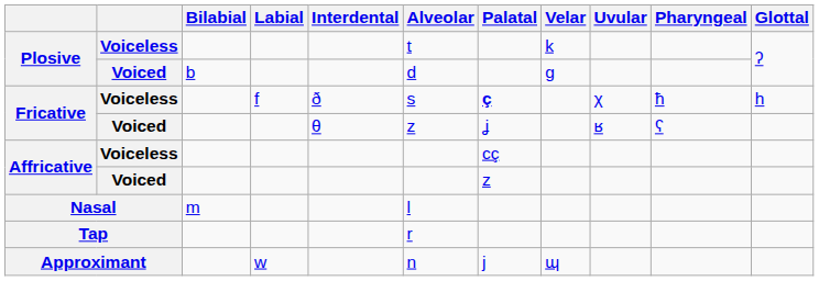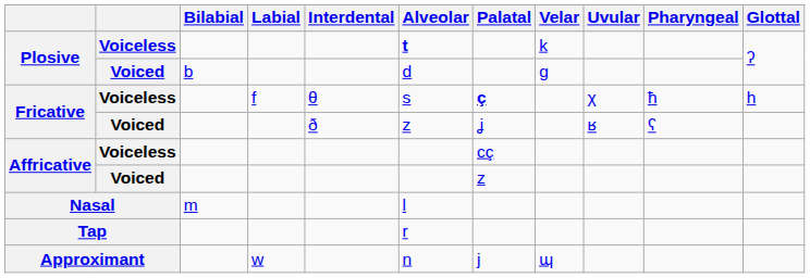 <table class="wikitable">
 <tr>
 <th></th>
 <th></th>
 <th><a href='#'>Bilabial</a></th>
 <th><a href='#'>Labial</a></th>
 <th><a href='#'>Interdental</a></th>
 <th><a href='#'>Alveolar</a></th>
 <th><a href='#'>Palatal</a></th>
 <th><a href='#'>Velar</a></th>
 <th><a href='#'>Uvular</a></th>
 <th><a href='#'>Pharyngeal</a></th>
 <th><a href='#'>Glottal</a></th>
 </tr>
 <tr>
 <th rowspan="2"><a href='#'>Plosive</a></th>
 <th><a href='#'>Voiceless</a></th>
 <td></td>
 <td></td>
 <td></td>
-<td><a href='#'>t</a></td>
+<td><strong><a href='#'>t</a></strong></td>
 <td></td>
 <td><a href='#'>k</a></td>
 <td></td>
 <td></td>
 <td rowspan="2"><a href='#'>ʔ</a></td>
 </tr>
 <tr>
 <th><a href='#'>Voiced</a></th>
 <td><a href='#'>b</a></td>
 <td></td>
 <td></td>
 <td><a href='#'>d</a></td>
 <td></td>
 <td><a href='#'>g</a></td>
 <td></td>
 <td></td>
 </tr>
 <tr>
 <th rowspan="2"><a href='#'>Fricative</a></th>
 <th>Voiceless</th>
 <td></td>
 <td><a href='#'>f</a></td>
-<td><a href='#'>ð</a></td>
+<td><a href='#'>θ</a></td>
 <td><a href='#'>s</a></td>
 <td><strong><a href='#'>ç</a></strong></td>
 <td></td>
 <td><a href='#'>χ</a></td>
 <td><a href='#'>ħ</a></td>
 <td><a href='#'>h</a></td>
 </tr>
 <tr>
 <th>Voiced</th>
 <td></td>
 <td></td>
-<td><a href='#'>θ</a></td>
+<td><a href='#'>ð</a></td>
 <td><a href='#'>z</a></td>
 <td><a href='#'>ʝ</a></td>
 <td></td>
 <td><a href='#'>ʁ</a></td>
 <td><a href='#'>ʕ</a></td>
 <td></td>
 </tr>
 <tr>
 <th rowspan="2"><a href='#'>Affricative</a></th>
 <th>Voiceless</th>
 <td></td>
 <td></td>
 <td></td>
 <td></td>
 <td><a href='#'>cç</a></td>
 <td></td>
 <td></td>
 <td></td>
 <td></td>
 </tr>
 <tr>
 <th>Voiced</th>
 <td></td>
 <td></td>
 <td></td>
 <td></td>
 <td><a href='#'>z</a></td>
 <td></td>
 <td></td>
 <td></td>
 <td></td>
 </tr>
 <tr>
 <th colspan="2"><a href='#'>Nasal</a></th>
 <td><a href='#'>m</a></td>
 <td></td>
 <td></td>
 <td><a href='#'>l</a></td>
 <td></td>
 <td></td>
 <td></td>
 <td></td>
 <td></td>
 </tr>
 <tr>
 <th colspan="2"><a href='#'>Tap</a></th>
 <td></td>
 <td></td>
 <td></td>
 <td><a href='#'>r</a></td>
 <td></td>
 <td></td>
 <td></td>
 <td></td>
 <td></td>
 </tr>
 <tr>
 <th colspan="2"><a href='#'>Approximant</a></th>
 <td></td>
 <td><a href='#'>w</a></td>
 <td></td>
 <td><a href='#'>n</a></td>
 <td><a href='#'>j</a></td>
 <td><a href='#'>ɰ</a></td>
 <td></td>
 <td></td>
 <td></td>
 </tr>
 </table>
